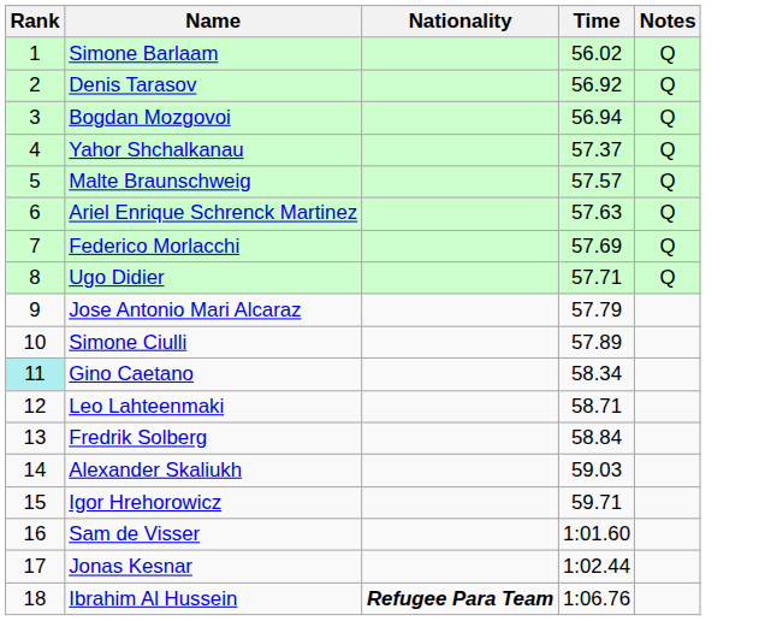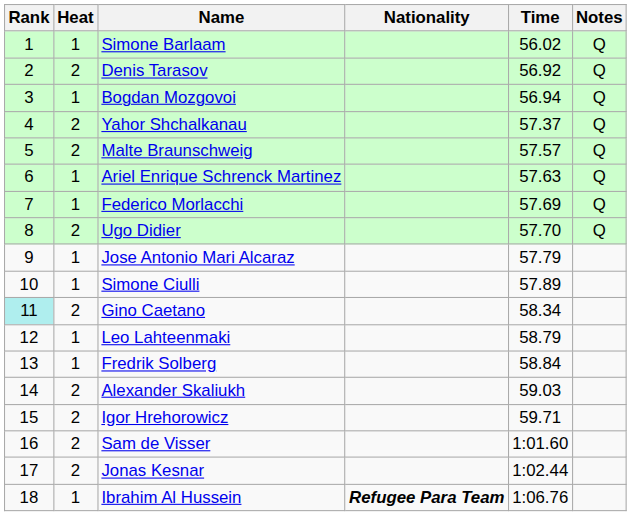 <table class="wikitable sortable" style="text-align:center">
 <tr>
 <th>Rank</th>
+<th>Heat</th>
 <th>Name</th>
 <th>Nationality</th>
 <th>Time</th>
 <th>Notes</th>
 </tr>
 <tr bgcolor=ccffcc>
+<td>1</td>
 <td>1</td>
 <td align=left><a href='#'>Simone Barlaam</a></td>
 <td align=left></td>
 <td>56.02</td>
 <td>Q</td>
 </tr>
 <tr bgcolor=ccffcc>
 <td>2</td>
+<td>2</td>
 <td align=left><a href='#'>Denis Tarasov</a></td>
 <td align=left></td>
 <td>56.92</td>
 <td>Q</td>
 </tr>
 <tr bgcolor=ccffcc>
 <td>3</td>
+<td>1</td>
 <td align=left><a href='#'>Bogdan Mozgovoi</a></td>
 <td align=left></td>
 <td>56.94</td>
 <td>Q</td>
 </tr>
 <tr bgcolor=ccffcc>
 <td>4</td>
+<td>2</td>
 <td align=left><a href='#'>Yahor Shchalkanau</a></td>
 <td align=left></td>
 <td>57.37</td>
 <td>Q</td>
 </tr>
 <tr bgcolor=ccffcc>
 <td>5</td>
+<td>2</td>
 <td align=left><a href='#'>Malte Braunschweig</a></td>
 <td align=left></td>
 <td>57.57</td>
 <td>Q</td>
 </tr>
 <tr bgcolor=ccffcc>
 <td>6</td>
+<td>1</td>
 <td align=left><a href='#'>Ariel Enrique Schrenck Martinez</a></td>
 <td align=left></td>
 <td>57.63</td>
 <td>Q</td>
 </tr>
 <tr bgcolor=ccffcc>
 <td>7</td>
+<td>1</td>
 <td align=left><a href='#'>Federico Morlacchi</a></td>
 <td align=left></td>
 <td>57.69</td>
 <td>Q</td>
 </tr>
 <tr bgcolor=ccffcc>
 <td>8</td>
+<td>2</td>
 <td align=left><a href='#'>Ugo Didier</a></td>
 <td align=left></td>
-<td>57.71</td>
+<td>57.70</td>
 <td>Q</td>
 </tr>
 <tr>
 <td>9</td>
+<td>1</td>
 <td align=left><a href='#'>Jose Antonio Mari Alcaraz</a></td>
 <td align=left></td>
 <td>57.79</td>
 <td></td>
 </tr>
 <tr>
 <td>10</td>
+<td>1</td>
 <td align=left><a href='#'>Simone Ciulli</a></td>
 <td align=left></td>
 <td>57.89</td>
 <td></td>
 </tr>
 <tr>
 <td style="background: paleturquoise;">11</td>
+<td>2</td>
 <td align=left><a href='#'>Gino Caetano</a></td>
 <td align=left></td>
 <td>58.34</td>
 <td></td>
 </tr>
 <tr>
 <td>12</td>
+<td>1</td>
 <td align=left><a href='#'>Leo Lahteenmaki</a></td>
 <td align=left></td>
-<td>58.71</td>
+<td>58.79</td>
 <td></td>
 </tr>
 <tr>
 <td>13</td>
+<td>1</td>
 <td align=left><a href='#'>Fredrik Solberg</a></td>
 <td align=left></td>
 <td>58.84</td>
 <td></td>
 </tr>
 <tr>
 <td>14</td>
+<td>2</td>
 <td align=left><a href='#'>Alexander Skaliukh</a></td>
 <td align=left></td>
 <td>59.03</td>
 <td></td>
 </tr>
 <tr>
 <td>15</td>
+<td>2</td>
 <td align=left><a href='#'>Igor Hrehorowicz</a></td>
 <td align=left></td>
 <td>59.71</td>
 <td></td>
 </tr>
 <tr>
 <td>16</td>
+<td>2</td>
 <td align=left><a href='#'>Sam de Visser</a></td>
 <td align=left></td>
 <td>1:01.60</td>
 <td></td>
 </tr>
 <tr>
 <td>17</td>
+<td>2</td>
 <td align=left><a href='#'>Jonas Kesnar</a></td>
 <td align=left></td>
 <td>1:02.44</td>
 <td></td>
 </tr>
 <tr>
 <td>18</td>
+<td>1</td>
 <td align=left><a href='#'>Ibrahim Al Hussein</a></td>
 <td align=left><strong><em>Refugee Para Team</em></strong></td>
 <td>1:06.76</td>
 <td></td>
 </tr>
 </table>
